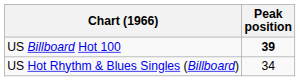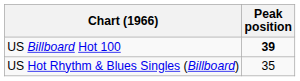 <table class="wikitable">
 <tr>
 <th>Chart (1966)</th>
 <th>Peak<br>position</th>
 </tr>
 <tr>
 <td align="left">US <em><a href='#'>Billboard</a></em> <a href='#'>Hot 100</a></td>
 <td style="text-align:center;"><strong>39</strong></td>
 </tr>
 <tr>
 <td align="left">US <a href='#'>Hot Rhythm & Blues Singles</a> (<em><a href='#'>Billboard</a></em>)</td>
-<td style="text-align:center;">34</td>
+<td style="text-align:center;">35</td>
 </tr>
 </table>
